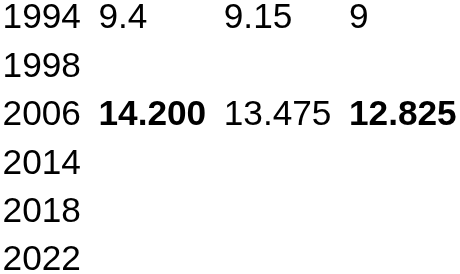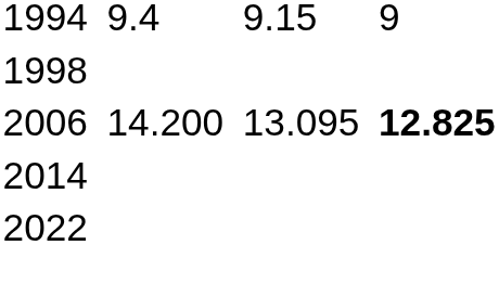 <table>
 <tr>
 <td>1994</td>
 <td></td>
 <td>9.4</td>
 <td></td>
 <td>9.15</td>
 <td></td>
 <td>9</td>
 </tr>
 <tr>
 <td>1998</td>
 <td></td>
 <td></td>
 <td></td>
 <td></td>
 <td></td>
 <td></td>
 </tr>
 <tr>
 <td>2006</td>
 <td></td>
-<td><strong>14.200</strong></td>
+<td>14.200</td>
 <td></td>
-<td>13.475</td>
+<td>13.095</td>
 <td></td>
 <td><strong>12.825</strong></td>
 </tr>
 <tr>
 <td>2014<br></td>
-<td></td>
-<td></td>
-<td></td>
-<td></td>
-<td></td>
-<td></td>
-</tr>
-<tr>
-<td>2018<br></td>
 <td></td>
 <td></td>
 <td></td>
 <td></td>
 <td></td>
 <td></td>
 </tr>
 <tr>
 <td>2022<br></td>
 <td></td>
 <td></td>
 <td></td>
 <td></td>
 <td></td>
 <td></td>
 </tr>
 </table>
